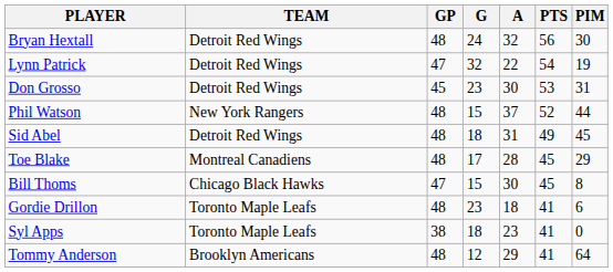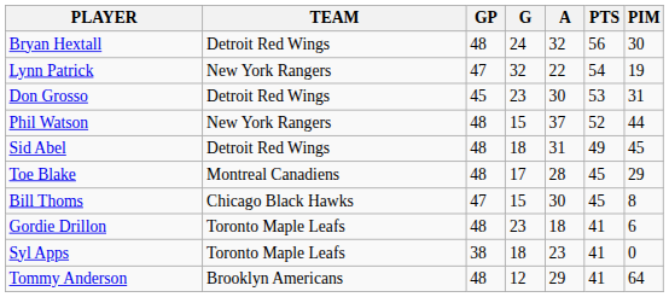 <table class="wikitable">
 <tr>
 <th bgcolor="#DDDDFF" width="30%">PLAYER</th>
 <th bgcolor="#DDDDFF" width="40%">TEAM</th>
 <th bgcolor="#DDDDFF" width="6%">GP</th>
 <th bgcolor="#DDDDFF" width="6%">G</th>
 <th bgcolor="#DDDDFF" width="6%">A</th>
 <th bgcolor="#DDDDFF" width="6%">PTS</th>
 <th bgcolor="#DDDDFF" width="6%">PIM</th>
 </tr>
 <tr>
 <td><a href='#'>Bryan Hextall</a></td>
 <td>Detroit Red Wings</td>
 <td>48</td>
 <td>24</td>
 <td>32</td>
 <td>56</td>
 <td>30</td>
 </tr>
 <tr>
 <td><a href='#'>Lynn Patrick</a></td>
-<td>Detroit Red Wings</td>
+<td>New York Rangers</td>
 <td>47</td>
 <td>32</td>
 <td>22</td>
 <td>54</td>
 <td>19</td>
 </tr>
 <tr>
 <td><a href='#'>Don Grosso</a></td>
 <td>Detroit Red Wings</td>
 <td>45</td>
 <td>23</td>
 <td>30</td>
 <td>53</td>
 <td>31</td>
 </tr>
 <tr>
 <td><a href='#'>Phil Watson</a></td>
 <td>New York Rangers</td>
 <td>48</td>
 <td>15</td>
 <td>37</td>
 <td>52</td>
 <td>44</td>
 </tr>
 <tr>
 <td><a href='#'>Sid Abel</a></td>
 <td>Detroit Red Wings</td>
 <td>48</td>
 <td>18</td>
 <td>31</td>
 <td>49</td>
 <td>45</td>
 </tr>
 <tr>
 <td><a href='#'>Toe Blake</a></td>
 <td>Montreal Canadiens</td>
 <td>48</td>
 <td>17</td>
 <td>28</td>
 <td>45</td>
 <td>29</td>
 </tr>
 <tr>
 <td><a href='#'>Bill Thoms</a></td>
 <td>Chicago Black Hawks</td>
 <td>47</td>
 <td>15</td>
 <td>30</td>
 <td>45</td>
 <td>8</td>
 </tr>
 <tr>
 <td><a href='#'>Gordie Drillon</a></td>
 <td>Toronto Maple Leafs</td>
 <td>48</td>
 <td>23</td>
 <td>18</td>
 <td>41</td>
 <td>6</td>
 </tr>
 <tr>
 <td><a href='#'>Syl Apps</a></td>
 <td>Toronto Maple Leafs</td>
 <td>38</td>
 <td>18</td>
 <td>23</td>
 <td>41</td>
 <td>0</td>
 </tr>
 <tr>
 <td><a href='#'>Tommy Anderson</a></td>
 <td>Brooklyn Americans</td>
 <td>48</td>
 <td>12</td>
 <td>29</td>
 <td>41</td>
 <td>64</td>
 </tr>
 </table>
